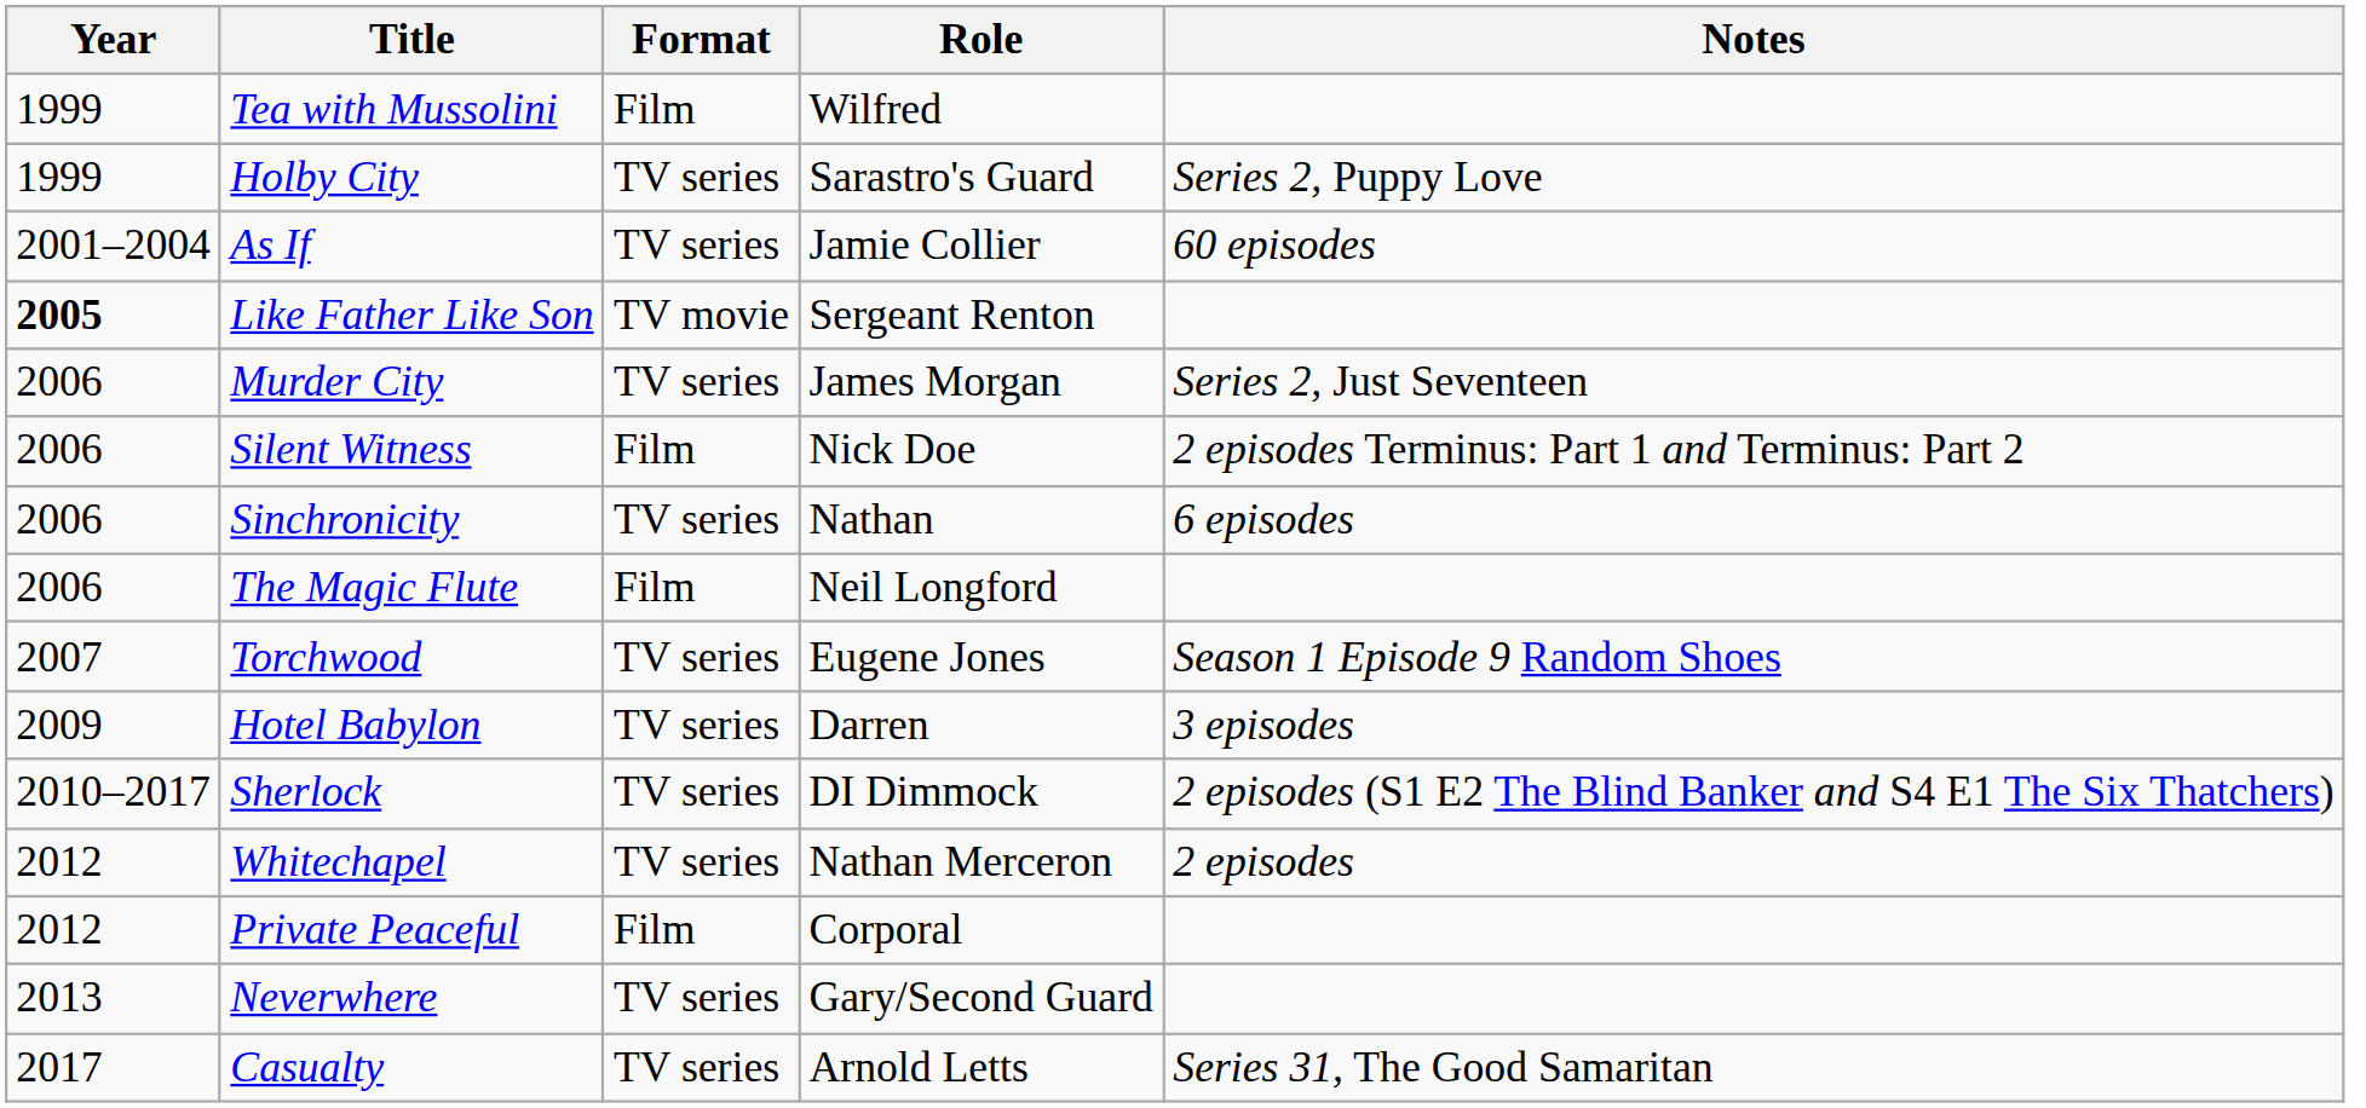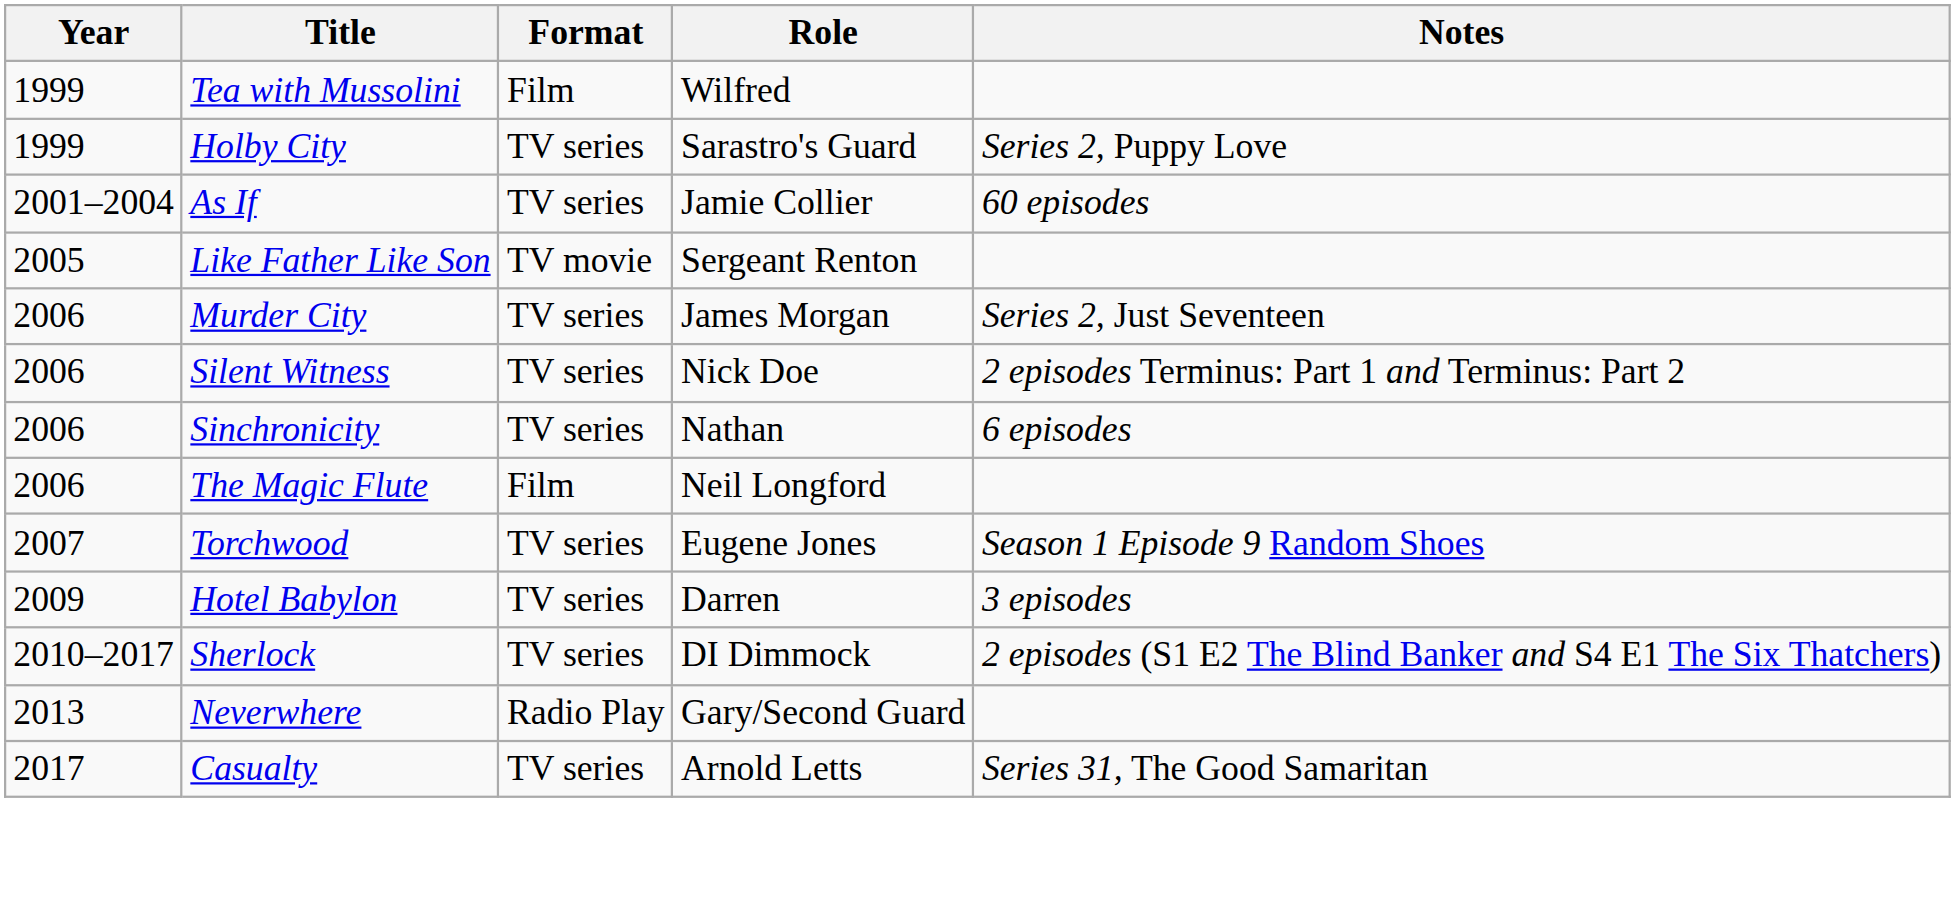 <table class="wikitable sortable">
 <tr>
 <th>Year</th>
 <th>Title</th>
 <th>Format</th>
 <th>Role</th>
 <th>Notes</th>
 </tr>
 <tr>
 <td>1999</td>
 <td><em><a href='#'>Tea with Mussolini</a></em></td>
 <td>Film</td>
 <td>Wilfred</td>
 <td></td>
 </tr>
 <tr>
 <td>1999</td>
 <td><em><a href='#'>Holby City</a></em></td>
 <td>TV series</td>
 <td>Sarastro's Guard</td>
 <td><em>Series 2,</em> Puppy Love</td>
 </tr>
 <tr>
 <td>2001–2004</td>
 <td><em><a href='#'>As If</a></em></td>
 <td>TV series</td>
 <td>Jamie Collier</td>
 <td><em>60 episodes</em></td>
 </tr>
 <tr>
-<td><strong>2005</strong></td>
+<td>2005</td>
 <td><em><a href='#'>Like Father Like Son</a></em></td>
 <td>TV movie</td>
 <td>Sergeant Renton</td>
 <td></td>
 </tr>
 <tr>
 <td>2006</td>
 <td><em><a href='#'>Murder City</a></em></td>
 <td>TV series</td>
 <td>James Morgan</td>
 <td><em>Series 2,</em> Just Seventeen</td>
 </tr>
 <tr>
 <td>2006</td>
 <td><em><a href='#'>Silent Witness</a></em></td>
-<td>Film</td>
+<td>TV series</td>
 <td>Nick Doe</td>
 <td><em> 2 episodes</em> Terminus: Part 1 <em>and</em> Terminus: Part 2</td>
 </tr>
 <tr>
 <td>2006</td>
 <td><em><a href='#'>Sinchronicity</a></em></td>
 <td>TV series</td>
 <td>Nathan</td>
 <td><em>6 episodes</em></td>
 </tr>
 <tr>
 <td>2006</td>
 <td><em><a href='#'>The Magic Flute</a></em></td>
 <td>Film</td>
 <td>Neil Longford</td>
 <td></td>
 </tr>
 <tr>
 <td>2007</td>
 <td><em><a href='#'>Torchwood</a></em></td>
 <td>TV series</td>
 <td>Eugene Jones</td>
 <td><em>Season 1 Episode 9</em> <a href='#'>Random Shoes</a></td>
 </tr>
 <tr>
 <td>2009</td>
 <td><em><a href='#'>Hotel Babylon</a></em></td>
 <td>TV series</td>
 <td>Darren</td>
 <td><em>3 episodes</em></td>
 </tr>
 <tr>
 <td>2010–2017</td>
 <td><em><a href='#'>Sherlock</a></em></td>
 <td>TV series</td>
 <td>DI Dimmock</td>
 <td><em>2 episodes</em> (S1 E2 <a href='#'>The Blind Banker</a> <em>and</em> S4 E1 <a href='#'>The Six Thatchers</a>)</td>
 </tr>
 <tr>
-<td>2012</td>
-<td><em><a href='#'>Whitechapel</a></em></td>
-<td>TV series</td>
-<td>Nathan Merceron</td>
-<td><em>2 episodes</em></td>
-</tr>
-<tr>
-<td>2012</td>
-<td><em><a href='#'>Private Peaceful</a></em></td>
-<td>Film</td>
-<td>Corporal</td>
-<td></td>
-</tr>
-<tr>
 <td>2013</td>
 <td><em><a href='#'>Neverwhere</a></em></td>
-<td>TV series</td>
+<td>Radio Play</td>
 <td>Gary/Second Guard</td>
 <td></td>
 </tr>
 <tr>
 <td>2017</td>
 <td><em><a href='#'>Casualty</a></em></td>
 <td>TV series</td>
 <td>Arnold Letts</td>
 <td><em>Series 31,</em> The Good Samaritan</td>
 </tr>
 </table>
